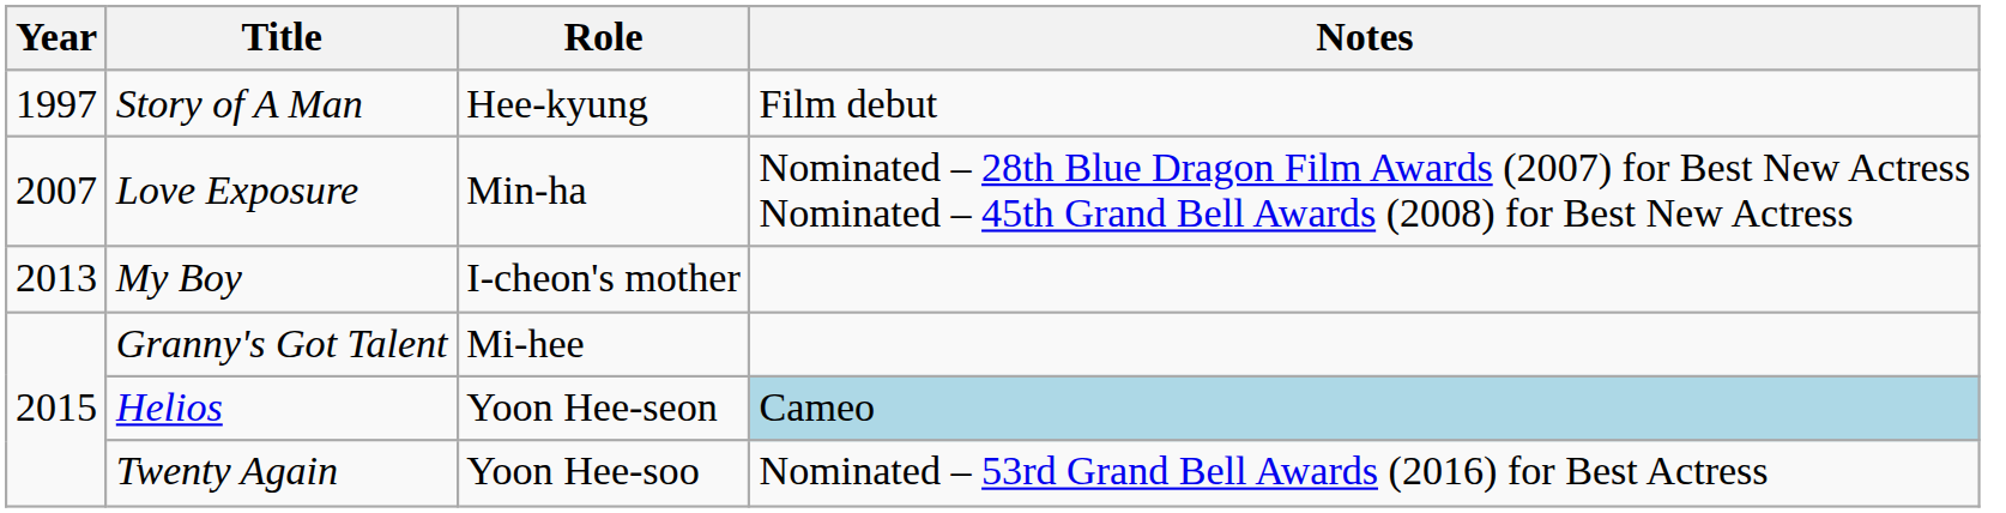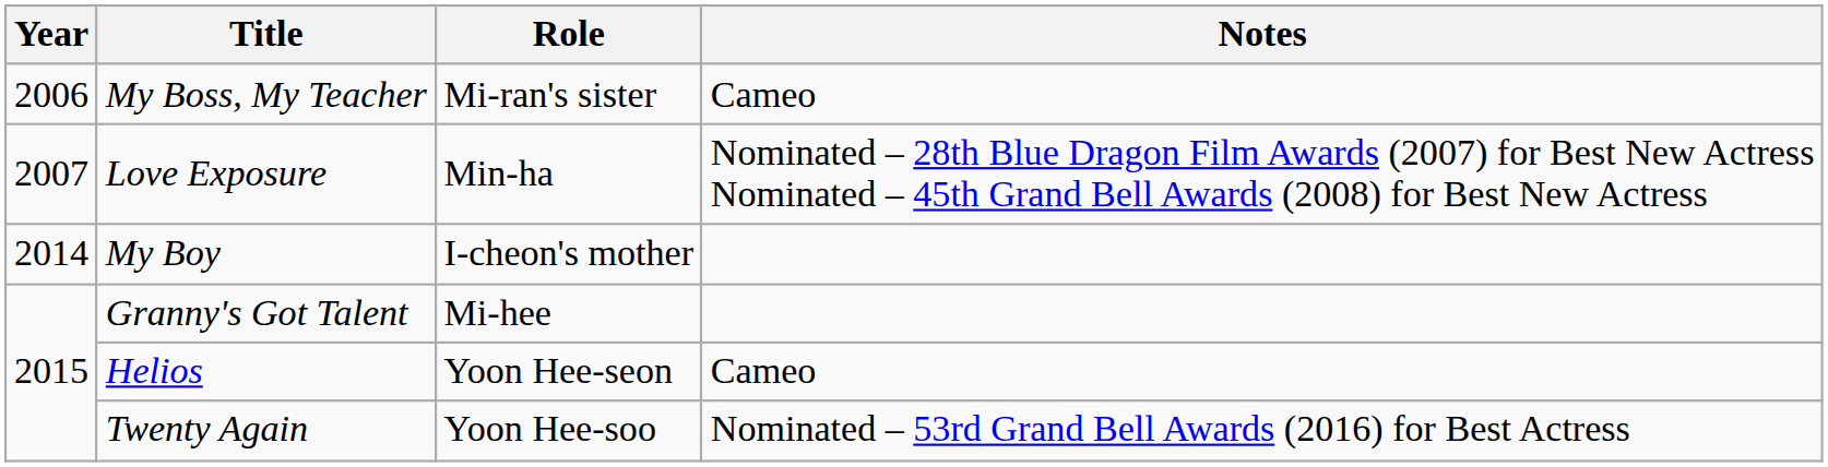 <table class="wikitable">
 <tr>
 <th>Year</th>
 <th>Title</th>
 <th>Role</th>
 <th>Notes</th>
 </tr>
 <tr>
-<td>1997</td>
-<td><em>Story of A Man</em></td>
-<td>Hee-kyung</td>
-<td>Film debut</td>
+<td>2006</td>
+<td><em>My Boss, My Teacher</em></td>
+<td>Mi-ran's sister</td>
+<td>Cameo</td>
 </tr>
 <tr>
 <td>2007</td>
 <td><em>Love Exposure</em></td>
 <td>Min-ha</td>
 <td>Nominated – <a href='#'>28th Blue Dragon Film Awards</a> (2007) for Best New Actress<br>Nominated – <a href='#'>45th Grand Bell Awards</a> (2008) for Best New Actress</td>
 </tr>
 <tr>
-<td>2013</td>
+<td>2014</td>
 <td><em>My Boy</em></td>
 <td>I-cheon's mother</td>
 <td></td>
 </tr>
 <tr>
 <td rowspan=3>2015</td>
 <td><em>Granny's Got Talent</em></td>
 <td>Mi-hee</td>
 <td></td>
 </tr>
 <tr>
 <td><em><a href='#'>Helios</a></em></td>
 <td>Yoon Hee-seon</td>
-<td style="background: lightblue;">Cameo</td>
+<td>Cameo</td>
 </tr>
 <tr>
 <td><em>Twenty Again</em></td>
 <td>Yoon Hee-soo</td>
 <td>Nominated – <a href='#'>53rd Grand Bell Awards</a> (2016) for Best Actress</td>
 </tr>
 </table>
